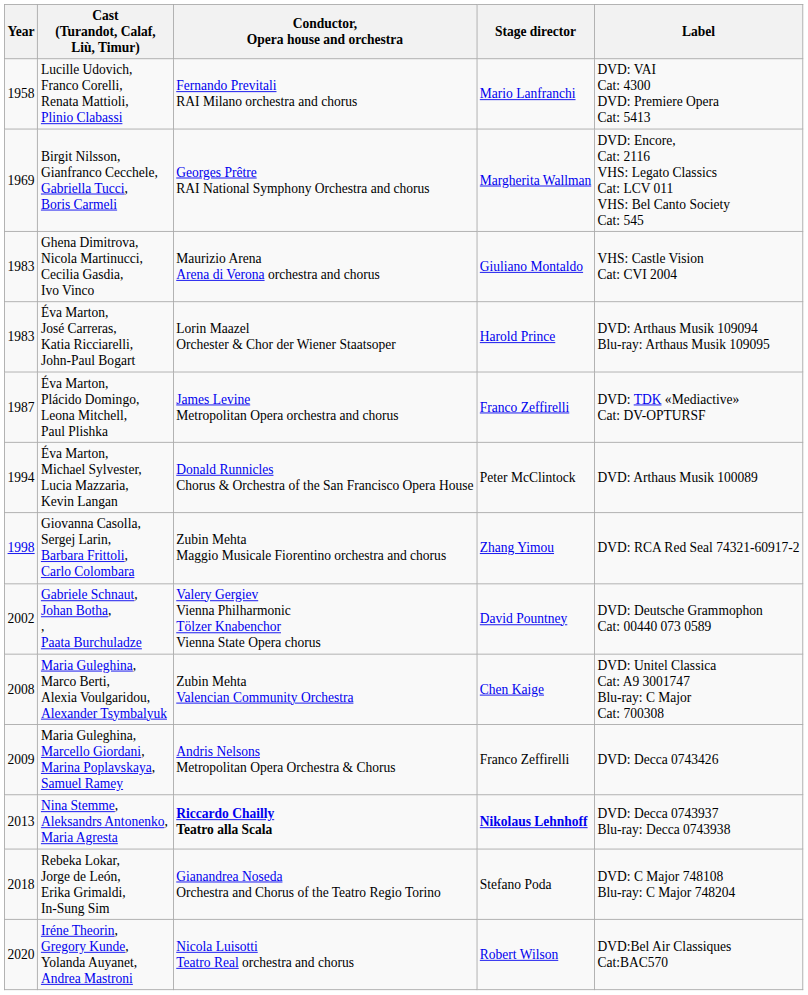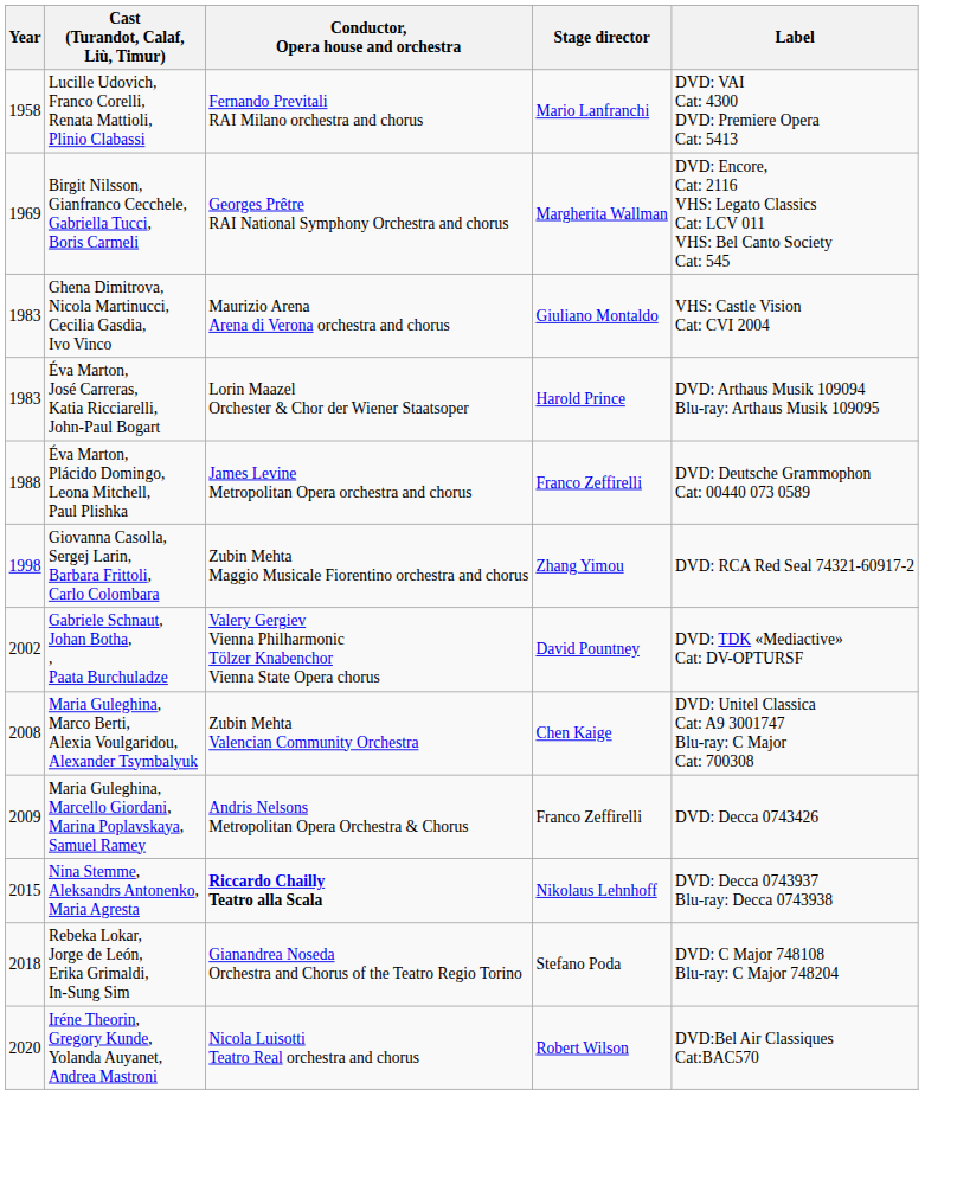 <table class="wikitable" style="font-size:95%;">
 <tr>
 <th>Year</th>
 <th width="145">Cast<br>(Turandot, Calaf,<br>Liù, Timur)</th>
 <th>Conductor,<br>Opera house and orchestra</th>
 <th>Stage director</th>
 <th>Label</th>
 </tr>
 <tr>
 <td>1958</td>
 <td>Lucille Udovich,<br>Franco Corelli,<br>Renata Mattioli,<br><a href='#'>Plinio Clabassi</a></td>
 <td><a href='#'>Fernando Previtali</a><br>RAI Milano orchestra and chorus</td>
 <td><a href='#'>Mario Lanfranchi</a></td>
 <td>DVD: VAI<br>Cat: 4300<br>DVD: Premiere Opera<br>Cat: 5413</td>
 </tr>
 <tr>
 <td>1969</td>
 <td>Birgit Nilsson,<br>Gianfranco Cecchele,<br> <a href='#'>Gabriella Tucci</a>,<br><a href='#'>Boris Carmeli</a></td>
 <td><a href='#'>Georges Prêtre</a><br> RAI National Symphony Orchestra and chorus</td>
 <td><a href='#'>Margherita Wallman</a></td>
 <td>DVD: Encore,<br>Cat: 2116<br>VHS: Legato Classics<br>Cat: LCV 011<br>VHS: Bel Canto Society<br>Cat: 545</td>
 </tr>
 <tr>
 <td>1983</td>
 <td>Ghena Dimitrova,<br>Nicola Martinucci,<br> Cecilia Gasdia,<br>Ivo Vinco</td>
 <td>Maurizio Arena<br> <a href='#'>Arena di Verona</a> orchestra and chorus</td>
 <td><a href='#'>Giuliano Montaldo</a></td>
 <td>VHS: Castle Vision<br>Cat: CVI 2004</td>
 </tr>
 <tr>
 <td>1983</td>
 <td>Éva Marton, <br> José Carreras, <br>Katia Ricciarelli, <br>John-Paul Bogart</td>
 <td>Lorin Maazel<br> Orchester & Chor der Wiener Staatsoper</td>
 <td><a href='#'>Harold Prince</a></td>
 <td>DVD: Arthaus Musik 109094<br> Blu-ray: Arthaus Musik 109095</td>
 </tr>
 <tr>
-<td>1987</td>
+<td>1988</td>
 <td>Éva Marton,<br>Plácido Domingo,<br> Leona Mitchell,<br>Paul Plishka</td>
 <td><a href='#'>James Levine</a><br> Metropolitan Opera orchestra and chorus</td>
 <td><a href='#'>Franco Zeffirelli</a></td>
-<td>DVD: <a href='#'>TDK</a> «Mediactive» <br>Cat: DV-OPTURSF</td>
-</tr>
-<tr>
-<td>1994</td>
-<td>Éva Marton, <br>Michael Sylvester, <br>Lucia Mazzaria, <br>Kevin Langan</td>
-<td><a href='#'>Donald Runnicles</a> <br>Chorus & Orchestra of the San Francisco Opera House</td>
-<td>Peter McClintock</td>
-<td>DVD: Arthaus Musik 100089</td>
+<td>DVD:  Deutsche Grammophon<br>Cat: 00440 073 0589</td>
 </tr>
 <tr>
 <td><a href='#'>1998</a></td>
 <td>Giovanna Casolla,<br> Sergej Larin,<br> <a href='#'>Barbara Frittoli</a>,<br> <a href='#'>Carlo Colombara</a></td>
 <td>Zubin Mehta<br>Maggio Musicale Fiorentino orchestra and chorus</td>
 <td><a href='#'>Zhang Yimou</a></td>
 <td>DVD: RCA Red Seal 74321-60917-2</td>
 </tr>
 <tr>
 <td>2002</td>
 <td><a href='#'>Gabriele Schnaut</a>,<br><a href='#'>Johan Botha</a>,<br>,<br><a href='#'>Paata Burchuladze</a></td>
 <td><a href='#'>Valery Gergiev</a><br>Vienna Philharmonic<br> <a href='#'>Tölzer Knabenchor</a><br> Vienna State Opera chorus</td>
 <td><a href='#'>David Pountney</a></td>
-<td>DVD:  Deutsche Grammophon<br>Cat: 00440 073 0589</td>
+<td>DVD: <a href='#'>TDK</a> «Mediactive» <br>Cat: DV-OPTURSF</td>
 </tr>
 <tr>
 <td>2008</td>
 <td><a href='#'>Maria Guleghina</a>,<br>Marco Berti,<br>Alexia Voulgaridou,<br><a href='#'>Alexander Tsymbalyuk</a></td>
 <td>Zubin Mehta<br> <a href='#'>Valencian Community Orchestra</a><br></td>
 <td><a href='#'>Chen Kaige</a></td>
 <td>DVD: Unitel Classica<br>Cat: A9 3001747<br>Blu-ray: C Major<br>Cat: 700308</td>
 </tr>
 <tr>
 <td>2009</td>
 <td>Maria Guleghina, <br><a href='#'>Marcello Giordani</a>, <br><a href='#'>Marina Poplavskaya</a>, <br><a href='#'>Samuel Ramey</a></td>
 <td><a href='#'>Andris Nelsons</a><br>Metropolitan Opera Orchestra & Chorus</td>
 <td>Franco Zeffirelli</td>
 <td>DVD: Decca 0743426</td>
 </tr>
 <tr>
-<td>2013</td>
+<td>2015</td>
 <td><a href='#'>Nina Stemme</a>, <br><a href='#'>Aleksandrs Antonenko</a>, <br><a href='#'>Maria Agresta</a></td>
 <td><strong><a href='#'>Riccardo Chailly</a> <br>Teatro alla Scala</strong></td>
-<td><strong><a href='#'>Nikolaus Lehnhoff</a></strong></td>
+<td><a href='#'>Nikolaus Lehnhoff</a></td>
 <td>DVD: Decca 0743937 <br>Blu-ray: Decca 0743938</td>
 </tr>
 <tr>
 <td>2018</td>
 <td>Rebeka Lokar, <br>Jorge de León, <br>Erika Grimaldi, <br>In-Sung Sim</td>
 <td><a href='#'>Gianandrea Noseda</a> <br>Orchestra and Chorus of the Teatro Regio Torino</td>
 <td>Stefano Poda</td>
 <td>DVD: C Major 748108<br> Blu-ray: C Major 748204</td>
 </tr>
 <tr>
 <td>2020</td>
 <td><a href='#'>Iréne Theorin</a>,<br><a href='#'>Gregory Kunde</a>,<br> Yolanda Auyanet,<br><a href='#'>Andrea Mastroni</a></td>
 <td><a href='#'>Nicola Luisotti</a><br><a href='#'>Teatro Real</a> orchestra and chorus</td>
 <td><a href='#'>Robert Wilson</a></td>
 <td>DVD:Bel Air Classiques<br> Cat:BAC570</td>
 </tr>
 </table>
